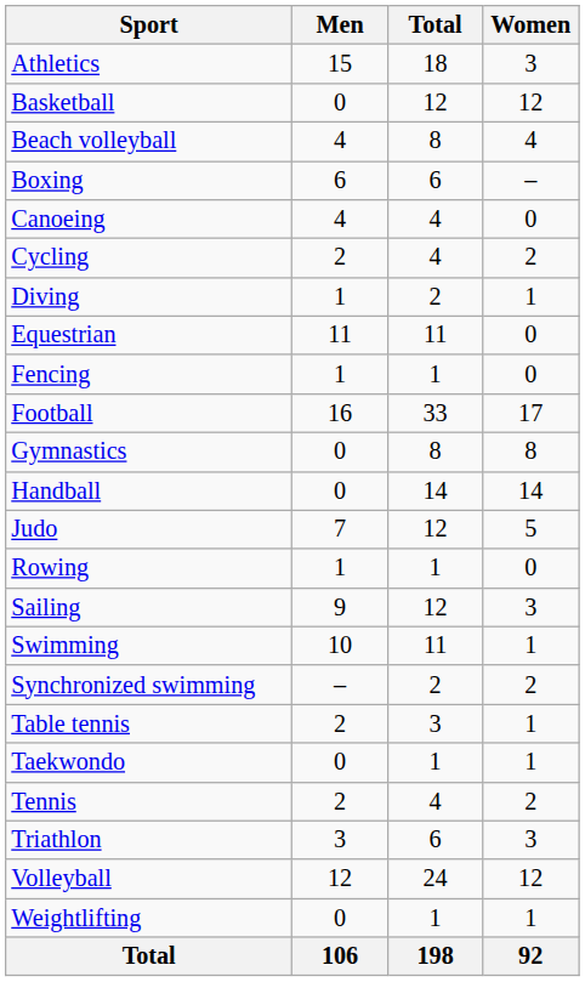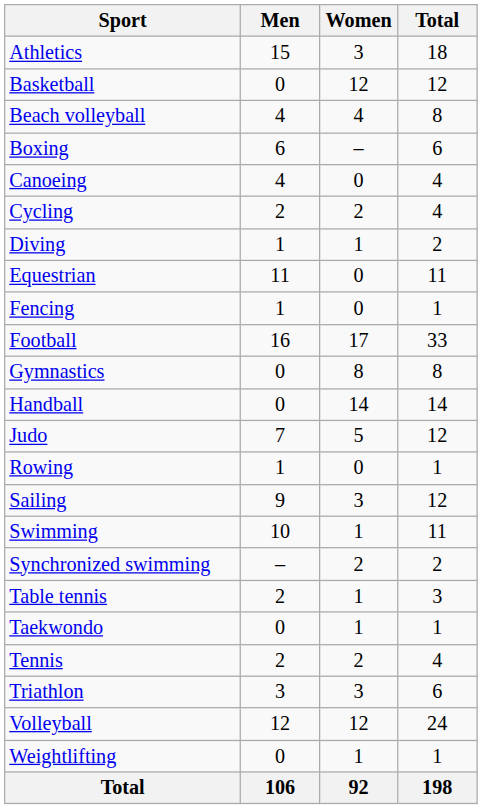 <table class="wikitable sortable" style="text-align:center;">
 <tr>
 <th width=180>Sport</th>
 <th width=55>Men</th>
+<th width=55>Women</th>
 <th width=55>Total</th>
-<th width=55>Women</th>
 </tr>
 <tr>
 <td align=left><a href='#'>Athletics</a></td>
 <td>15</td>
+<td>3</td>
 <td>18</td>
-<td>3</td>
 </tr>
 <tr>
 <td align=left><a href='#'>Basketball</a></td>
 <td>0</td>
 <td>12</td>
 <td>12</td>
 </tr>
 <tr>
 <td align=left><a href='#'>Beach volleyball</a></td>
 <td>4</td>
+<td>4</td>
 <td>8</td>
-<td>4</td>
 </tr>
 <tr>
 <td align=left><a href='#'>Boxing</a></td>
 <td>6</td>
+<td>–</td>
 <td>6</td>
-<td>–</td>
 </tr>
 <tr>
 <td align=left><a href='#'>Canoeing</a></td>
 <td>4</td>
+<td>0</td>
 <td>4</td>
-<td>0</td>
 </tr>
 <tr>
 <td align=left><a href='#'>Cycling</a></td>
 <td>2</td>
+<td>2</td>
 <td>4</td>
-<td>2</td>
 </tr>
 <tr>
 <td align=left><a href='#'>Diving</a></td>
 <td>1</td>
+<td>1</td>
 <td>2</td>
-<td>1</td>
 </tr>
 <tr>
 <td align=left><a href='#'>Equestrian</a></td>
 <td>11</td>
+<td>0</td>
 <td>11</td>
-<td>0</td>
 </tr>
 <tr>
 <td align=left><a href='#'>Fencing</a></td>
 <td>1</td>
+<td>0</td>
 <td>1</td>
-<td>0</td>
 </tr>
 <tr>
 <td align=left><a href='#'>Football</a></td>
 <td>16</td>
+<td>17</td>
 <td>33</td>
-<td>17</td>
 </tr>
 <tr>
 <td align=left><a href='#'>Gymnastics</a></td>
 <td>0</td>
 <td>8</td>
 <td>8</td>
 </tr>
 <tr>
 <td align=left><a href='#'>Handball</a></td>
 <td>0</td>
 <td>14</td>
 <td>14</td>
 </tr>
 <tr>
 <td align=left><a href='#'>Judo</a></td>
 <td>7</td>
+<td>5</td>
 <td>12</td>
-<td>5</td>
 </tr>
 <tr>
 <td align=left><a href='#'>Rowing</a></td>
 <td>1</td>
+<td>0</td>
 <td>1</td>
-<td>0</td>
 </tr>
 <tr>
 <td align=left><a href='#'>Sailing</a></td>
 <td>9</td>
+<td>3</td>
 <td>12</td>
-<td>3</td>
 </tr>
 <tr>
 <td align=left><a href='#'>Swimming</a></td>
 <td>10</td>
+<td>1</td>
 <td>11</td>
-<td>1</td>
 </tr>
 <tr>
 <td align=left><a href='#'>Synchronized swimming</a></td>
 <td>–</td>
 <td>2</td>
 <td>2</td>
 </tr>
 <tr>
 <td align=left><a href='#'>Table tennis</a></td>
 <td>2</td>
+<td>1</td>
 <td>3</td>
-<td>1</td>
 </tr>
 <tr>
 <td align=left><a href='#'>Taekwondo</a></td>
 <td>0</td>
 <td>1</td>
 <td>1</td>
 </tr>
 <tr>
 <td align=left><a href='#'>Tennis</a></td>
 <td>2</td>
+<td>2</td>
 <td>4</td>
-<td>2</td>
 </tr>
 <tr>
 <td align=left><a href='#'>Triathlon</a></td>
 <td>3</td>
+<td>3</td>
 <td>6</td>
-<td>3</td>
 </tr>
 <tr>
 <td align=left><a href='#'>Volleyball</a></td>
 <td>12</td>
+<td>12</td>
 <td>24</td>
-<td>12</td>
 </tr>
 <tr>
 <td align=left><a href='#'>Weightlifting</a></td>
 <td>0</td>
 <td>1</td>
 <td>1</td>
 </tr>
 <tr>
 <th>Total</th>
 <th>106</th>
+<th>92</th>
 <th>198</th>
-<th>92</th>
 </tr>
 </table>
